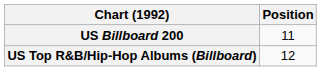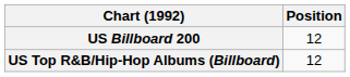 <table class="wikitable sortable plainrowheaders" style="text-align:center">
 <tr>
 <th scope="col">Chart (1992)</th>
 <th scope="col">Position</th>
 </tr>
 <tr>
 <th scope="row">US <em>Billboard</em> 200</th>
-<td>11</td>
+<td>12</td>
 </tr>
 <tr>
 <th scope="row">US Top R&B/Hip-Hop Albums (<em>Billboard</em>)</th>
 <td>12</td>
 </tr>
 </table>
